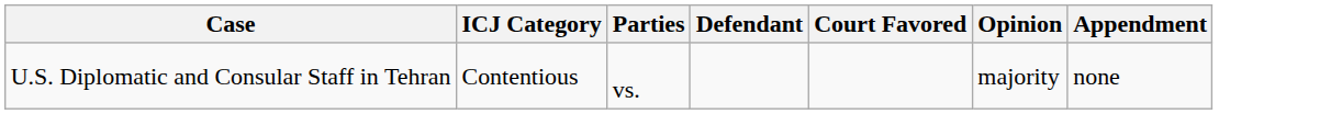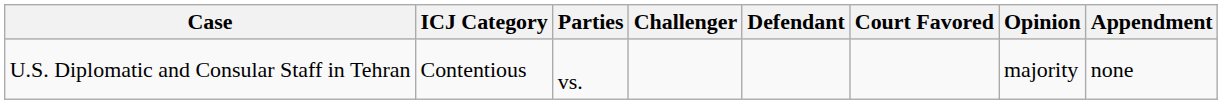 <table class="wikitable">
 <tr>
 <th>Case</th>
 <th>ICJ Category</th>
 <th>Parties</th>
+<th>Challenger</th>
 <th>Defendant</th>
 <th>Court Favored</th>
 <th>Opinion</th>
 <th>Appendment</th>
 </tr>
 <tr>
 <td> U.S. Diplomatic and Consular Staff in Tehran</td>
 <td>Contentious</td>
 <td> <br> vs.<br></td>
 <td></td>
 <td></td>
+<td></td>
 <td>majority</td>
 <td>none</td>
 </tr>
 </table>
